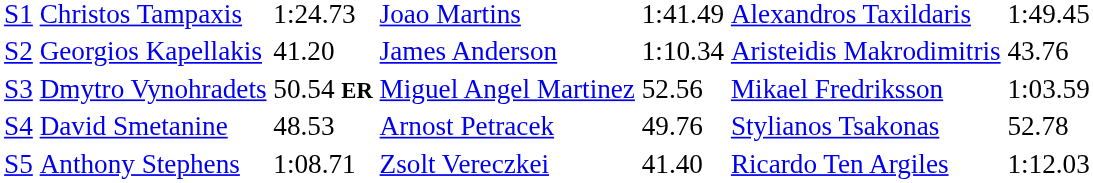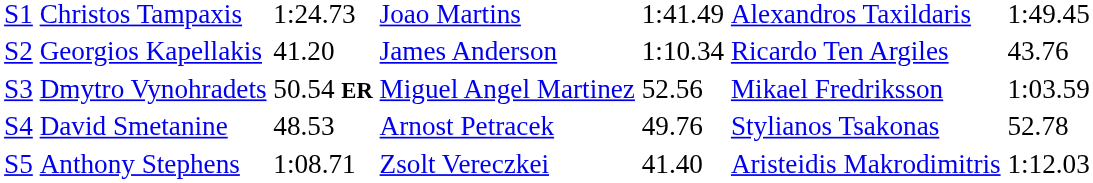 <table>
 <tr>
 <td><a href='#'>S1</a></td>
 <td><a href='#'>Christos Tampaxis</a><br></td>
 <td>1:24.73</td>
 <td><a href='#'>Joao Martins</a><br></td>
 <td>1:41.49</td>
 <td><a href='#'>Alexandros Taxildaris</a><br></td>
 <td>1:49.45</td>
 </tr>
 <tr>
 <td><a href='#'>S2</a></td>
 <td><a href='#'>Georgios Kapellakis</a><br></td>
 <td>41.20</td>
 <td><a href='#'>James Anderson</a><br></td>
 <td>1:10.34</td>
-<td><a href='#'>Aristeidis Makrodimitris</a><br></td>
+<td><a href='#'>Ricardo Ten Argiles</a><br></td>
 <td>43.76</td>
 </tr>
 <tr>
 <td><a href='#'>S3</a></td>
 <td><a href='#'>Dmytro Vynohradets</a><br></td>
 <td>50.54 <small><strong>ER</strong></small></td>
 <td><a href='#'>Miguel Angel Martinez</a><br></td>
 <td>52.56</td>
 <td><a href='#'>Mikael Fredriksson</a><br></td>
 <td>1:03.59</td>
 </tr>
 <tr>
 <td><a href='#'>S4</a></td>
 <td><a href='#'>David Smetanine</a><br></td>
 <td>48.53</td>
 <td><a href='#'>Arnost Petracek</a><br></td>
 <td>49.76</td>
 <td><a href='#'>Stylianos Tsakonas</a><br></td>
 <td>52.78</td>
 </tr>
 <tr>
 <td><a href='#'>S5</a></td>
 <td><a href='#'>Anthony Stephens</a><br></td>
 <td>1:08.71</td>
 <td><a href='#'>Zsolt Vereczkei</a><br></td>
 <td>41.40</td>
-<td><a href='#'>Ricardo Ten Argiles</a><br></td>
+<td><a href='#'>Aristeidis Makrodimitris</a><br></td>
 <td>1:12.03</td>
 </tr>
 </table>
